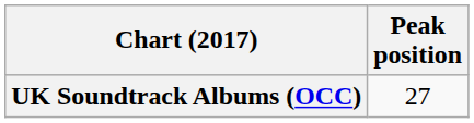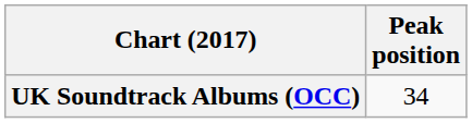 <table class="wikitable plainrowheaders" style="text-align:center">
 <tr>
 <th scope="col">Chart (2017)</th>
 <th scope="col">Peak<br>position</th>
 </tr>
 <tr>
 <th scope="row">UK Soundtrack Albums (<a href='#'>OCC</a>)</th>
-<td>27</td>
+<td>34</td>
 </tr>
 </table>
